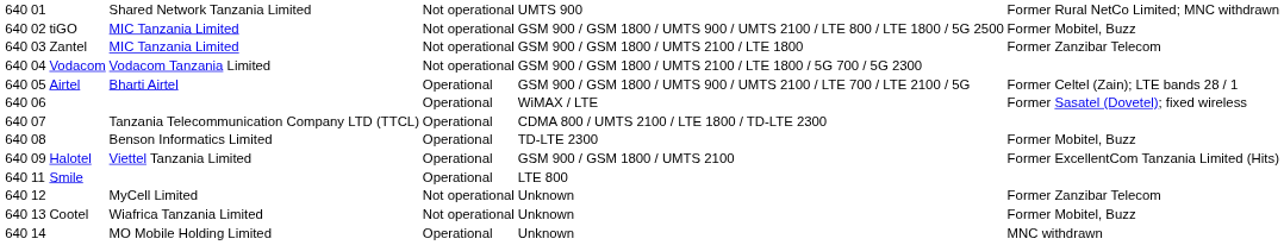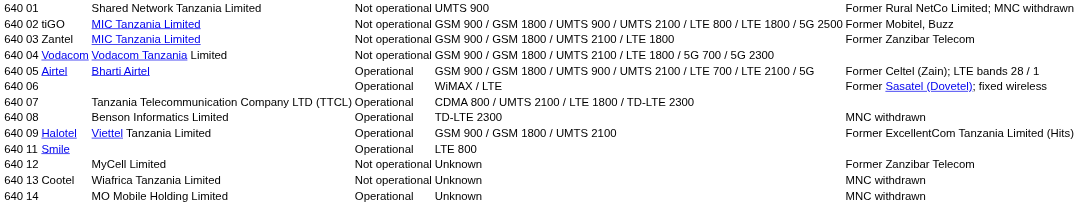 <table>
 <tr>
 <td>640</td>
 <td>01</td>
 <td></td>
 <td>Shared Network Tanzania Limited</td>
 <td>Not operational</td>
 <td>UMTS 900</td>
 <td>Former Rural NetCo Limited; MNC withdrawn</td>
 </tr>
 <tr>
 <td>640</td>
 <td>02</td>
 <td>tiGO</td>
 <td><a href='#'>MIC Tanzania Limited</a></td>
 <td>Not operational</td>
 <td>GSM 900 / GSM 1800 / UMTS 900 / UMTS 2100 / LTE 800 / LTE 1800 / 5G 2500</td>
 <td>Former Mobitel, Buzz</td>
 </tr>
 <tr>
 <td>640</td>
 <td>03</td>
 <td>Zantel</td>
 <td><a href='#'>MIC Tanzania Limited</a></td>
 <td>Not operational</td>
 <td>GSM 900 / GSM 1800 / UMTS 2100 / LTE 1800</td>
 <td>Former Zanzibar Telecom</td>
 </tr>
 <tr>
 <td>640</td>
 <td>04</td>
 <td><a href='#'>Vodacom</a></td>
 <td><a href='#'>Vodacom Tanzania</a> Limited</td>
 <td>Not operational</td>
 <td>GSM 900 / GSM 1800 / UMTS 2100 / LTE 1800 / 5G 700 / 5G 2300</td>
 <td></td>
 </tr>
 <tr>
 <td>640</td>
 <td>05</td>
 <td><a href='#'>Airtel</a></td>
 <td><a href='#'>Bharti Airtel</a></td>
 <td>Operational</td>
 <td>GSM 900 / GSM 1800 / UMTS 900 / UMTS 2100 / LTE 700 / LTE 2100 / 5G</td>
 <td>Former Celtel (Zain); LTE bands 28 / 1</td>
 </tr>
 <tr>
 <td>640</td>
 <td>06</td>
 <td></td>
 <td></td>
 <td>Operational</td>
 <td>WiMAX / LTE</td>
 <td>Former <a href='#'>Sasatel (Dovetel)</a>; fixed wireless</td>
 </tr>
 <tr>
 <td>640</td>
 <td>07</td>
 <td></td>
 <td>Tanzania Telecommunication Company LTD (TTCL)</td>
 <td>Operational</td>
 <td>CDMA 800 / UMTS 2100 / LTE 1800 / TD-LTE 2300</td>
 <td></td>
 </tr>
 <tr>
 <td>640</td>
 <td>08</td>
 <td></td>
 <td>Benson Informatics Limited</td>
 <td>Operational</td>
 <td>TD-LTE 2300</td>
-<td>Former Mobitel, Buzz</td>
+<td> MNC withdrawn</td>
 </tr>
 <tr>
 <td>640</td>
 <td>09</td>
 <td><a href='#'>Halotel</a></td>
 <td><a href='#'>Viettel</a> Tanzania Limited</td>
 <td>Operational</td>
 <td>GSM 900 / GSM 1800 / UMTS 2100</td>
 <td>Former ExcellentCom Tanzania Limited (Hits)</td>
 </tr>
 <tr>
 <td>640</td>
 <td>11</td>
 <td><a href='#'>Smile</a></td>
 <td></td>
 <td>Operational</td>
 <td>LTE 800</td>
 <td></td>
 </tr>
 <tr>
 <td>640</td>
 <td>12</td>
 <td></td>
 <td>MyCell Limited</td>
 <td>Not operational</td>
 <td>Unknown</td>
 <td>Former Zanzibar Telecom</td>
 </tr>
 <tr>
 <td>640</td>
 <td>13</td>
 <td>Cootel</td>
 <td>Wiafrica Tanzania Limited</td>
 <td>Not operational</td>
 <td>Unknown</td>
-<td>Former Mobitel, Buzz</td>
+<td> MNC withdrawn</td>
 </tr>
 <tr>
 <td>640</td>
 <td>14</td>
 <td></td>
 <td>MO Mobile Holding Limited</td>
 <td>Operational</td>
 <td>Unknown</td>
 <td> MNC withdrawn</td>
 </tr>
 </table>
